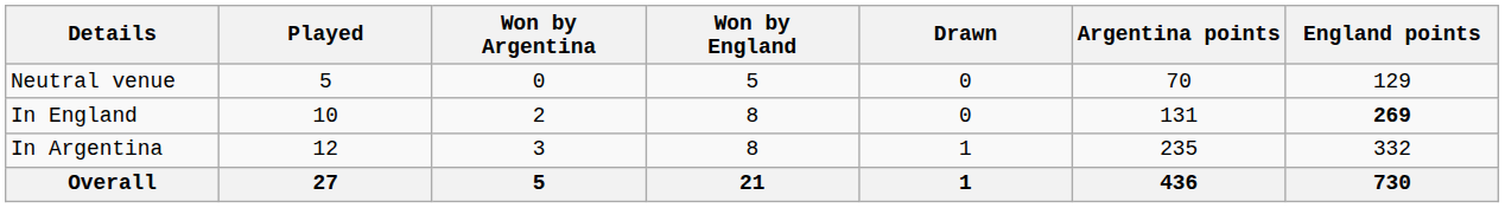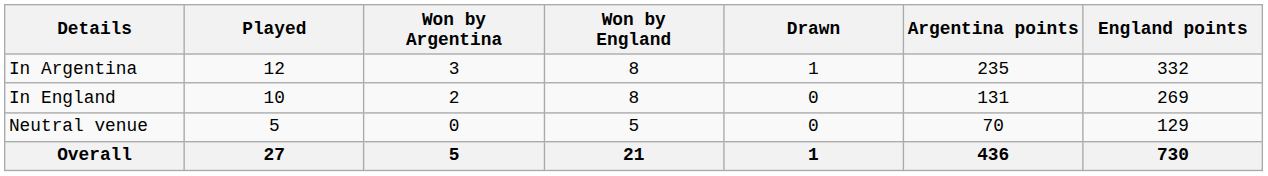 <table class="wikitable sortable">
 <tr>
 <th width="125">Details</th>
 <th width="125">Played</th>
 <th width="125">Won by<br>Argentina</th>
 <th width="125">Won by<br>England</th>
 <th width="125">Drawn</th>
 <th width="125">Argentina points</th>
 <th width="125">England points</th>
 </tr>
 <tr>
-<td>Neutral venue</td>
-<td align=center>5</td>
-<td align=center>0</td>
-<td align=center>5</td>
-<td align=center>0</td>
-<td align=center>70</td>
-<td align=center>129</td>
+<td>In Argentina</td>
+<td align=center>12</td>
+<td align=center>3</td>
+<td align=center>8</td>
+<td align=center>1</td>
+<td align=center>235</td>
+<td align=center>332</td>
 </tr>
 <tr>
 <td>In England</td>
 <td align=center>10</td>
 <td align=center>2</td>
 <td align=center>8</td>
 <td align=center>0</td>
 <td align=center>131</td>
-<td align=center><strong>269</strong></td>
+<td align=center>269</td>
 </tr>
 <tr>
-<td>In Argentina</td>
-<td align=center>12</td>
-<td align=center>3</td>
-<td align=center>8</td>
-<td align=center>1</td>
-<td align=center>235</td>
-<td align=center>332</td>
+<td>Neutral venue</td>
+<td align=center>5</td>
+<td align=center>0</td>
+<td align=center>5</td>
+<td align=center>0</td>
+<td align=center>70</td>
+<td align=center>129</td>
 </tr>
 <tr class="sortbottom">
 <th>Overall</th>
 <th>27</th>
 <th>5</th>
 <th>21</th>
 <th>1</th>
 <th>436</th>
 <th>730</th>
 </tr>
 </table>
